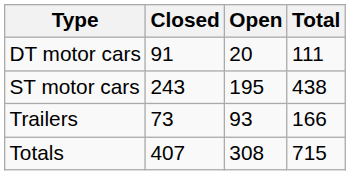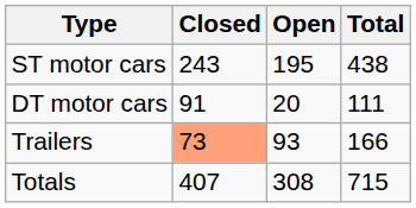 <table class="wikitable">
 <tr>
 <th>Type</th>
 <th>Closed</th>
 <th>Open</th>
 <th>Total</th>
 </tr>
 <tr>
+<td>ST motor cars</td>
+<td>243</td>
+<td>195</td>
+<td>438</td>
+</tr>
+<tr>
 <td>DT motor cars</td>
 <td>91</td>
 <td>20</td>
 <td>111</td>
 </tr>
 <tr>
-<td>ST motor cars</td>
-<td>243</td>
-<td>195</td>
-<td>438</td>
-</tr>
-<tr>
 <td>Trailers</td>
-<td>73</td>
+<td style="background: lightsalmon;">73</td>
 <td>93</td>
 <td>166</td>
 </tr>
 <tr>
 <td>Totals</td>
 <td>407</td>
 <td>308</td>
 <td>715</td>
 </tr>
 </table>
